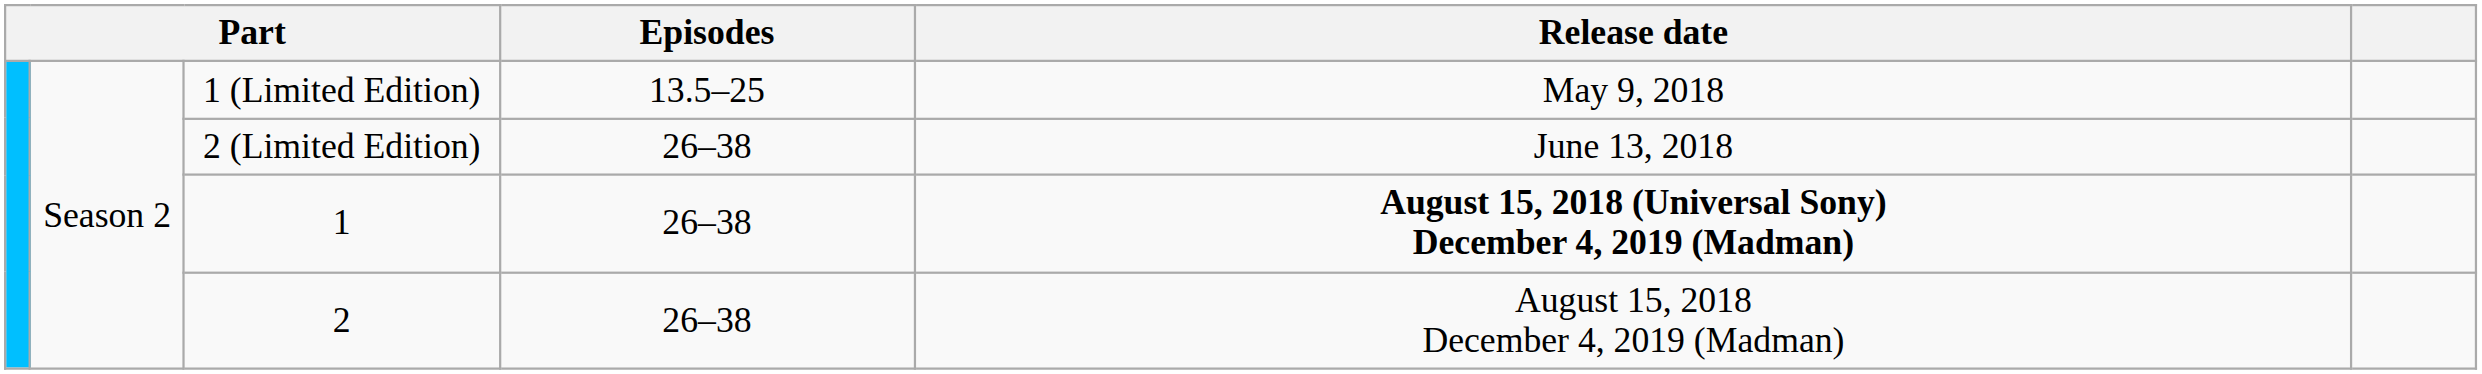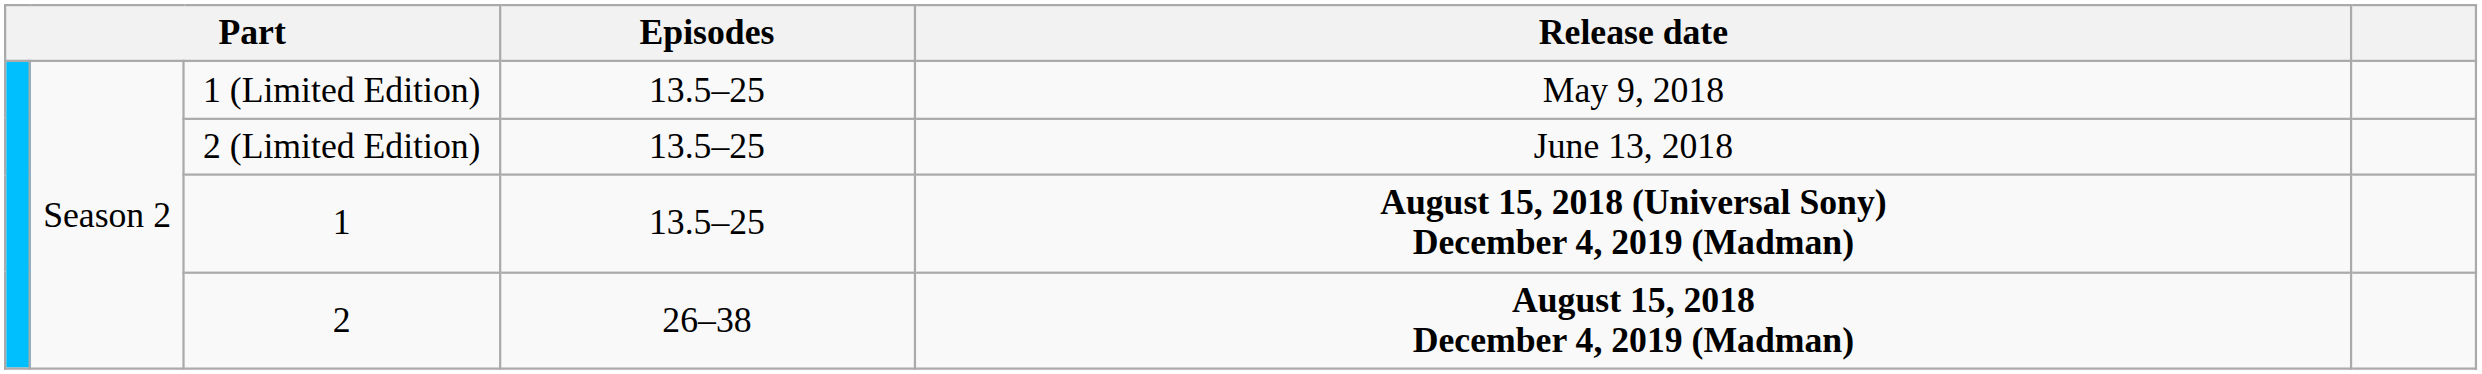 <table class="wikitable" style="text-align:center; width: 70%;">
 <tr>
 <th colspan="3" width="20%">Part</th>
 <th>Episodes</th>
 <th>Release date</th>
 <th width="5%"></th>
 </tr>
 <tr>
 <td rowspan="4" width="1%" style="background: #00BFFF"></td>
 <td rowspan="4">Season 2</td>
 <td>1 (Limited Edition)</td>
 <td>13.5–25</td>
 <td>May 9, 2018</td>
 <td></td>
 </tr>
 <tr>
 <td>2 (Limited Edition)</td>
-<td>26–38</td>
+<td>13.5–25</td>
 <td>June 13, 2018</td>
 <td></td>
 </tr>
 <tr>
 <td>1</td>
-<td>26–38</td>
+<td>13.5–25</td>
 <td><strong>August 15, 2018 (Universal Sony)<br>December 4, 2019 (Madman)</strong></td>
 <td></td>
 </tr>
 <tr>
 <td>2</td>
 <td>26–38</td>
-<td>August 15, 2018<br>December 4, 2019 (Madman)</td>
+<td><strong>August 15, 2018<br>December 4, 2019 (Madman)</strong></td>
 <td></td>
 </tr>
 </table>
